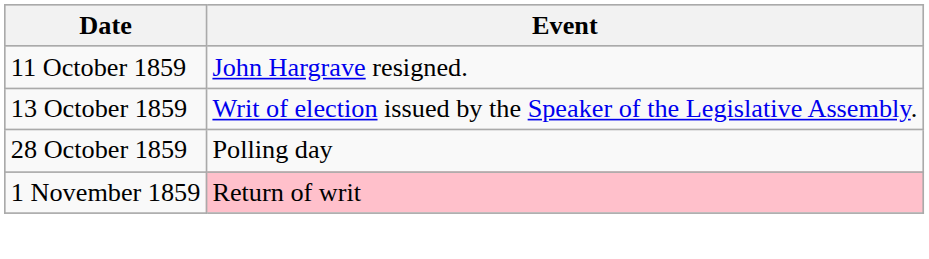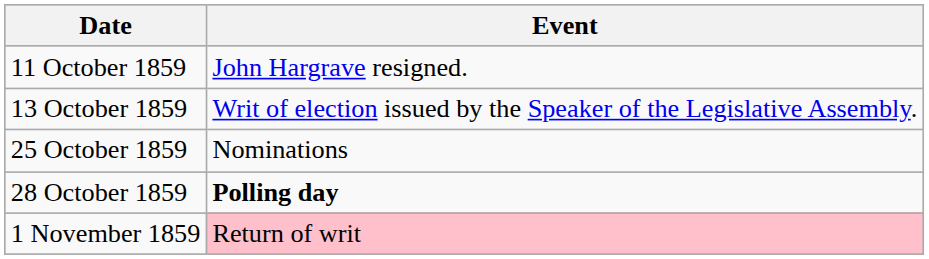 <table class="wikitable">
 <tr>
 <th>Date</th>
 <th>Event</th>
 </tr>
 <tr>
 <td>11 October 1859</td>
 <td><a href='#'>John Hargrave</a> resigned.</td>
 </tr>
 <tr>
 <td>13 October 1859</td>
 <td><a href='#'>Writ of election</a> issued by the <a href='#'>Speaker of the Legislative Assembly</a>.</td>
 </tr>
 <tr>
+<td>25 October 1859</td>
+<td>Nominations</td>
+</tr>
+<tr>
 <td>28 October 1859</td>
-<td>Polling day</td>
+<td><strong>Polling day</strong></td>
 </tr>
 <tr>
 <td>1 November 1859</td>
 <td style="background: pink;">Return of writ</td>
 </tr>
 </table>
